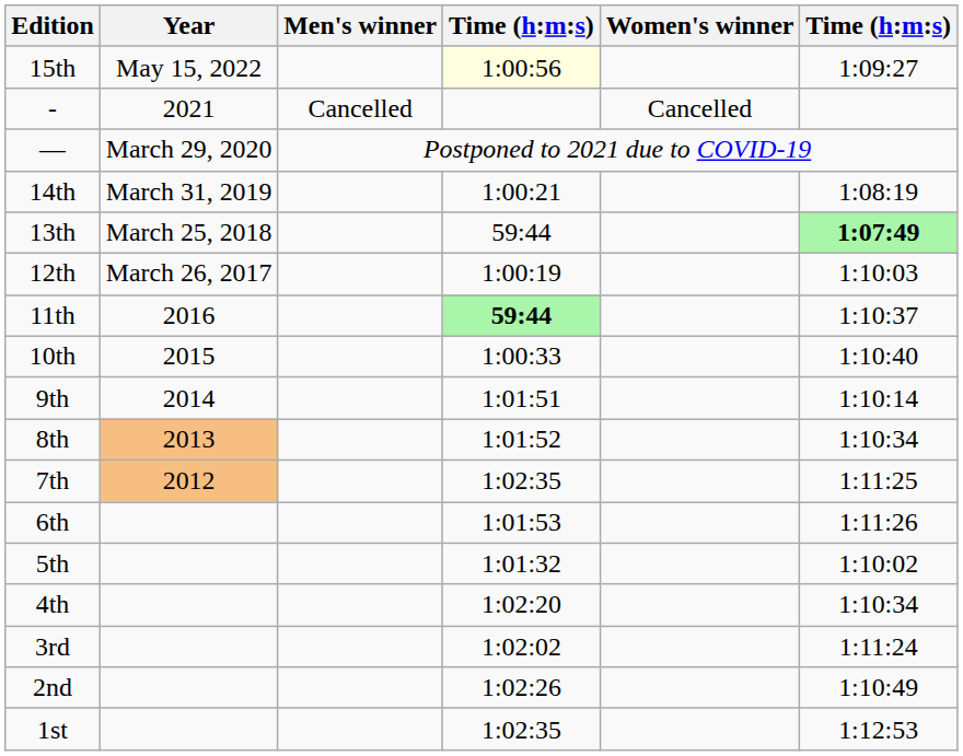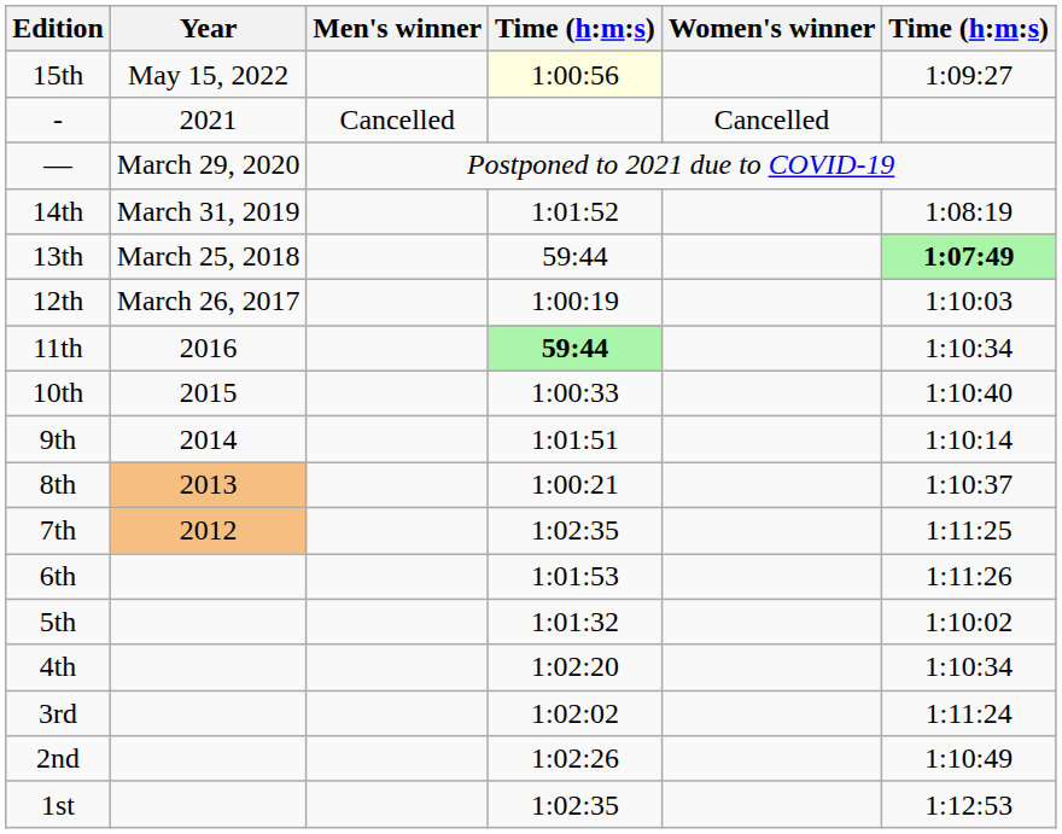 <table class="wikitable sortable" style="text-align:center">
 <tr>
 <th class=unsortable>Edition</th>
 <th>Year</th>
 <th class=unsortable>Men's winner</th>
 <th>Time (<a href='#'>h</a>:<a href='#'>m</a>:<a href='#'>s</a>)</th>
 <th class=unsortable>Women's winner</th>
 <th>Time (<a href='#'>h</a>:<a href='#'>m</a>:<a href='#'>s</a>)</th>
 </tr>
 <tr>
 <td>15th </td>
 <td>May 15, 2022</td>
 <td align=left></td>
 <td style="background: lightyellow;">1:00:56</td>
 <td align=left></td>
 <td>1:09:27</td>
 </tr>
 <tr>
 <td>-</td>
 <td>2021</td>
 <td>Cancelled</td>
 <td></td>
 <td>Cancelled</td>
 </tr>
 <tr>
 <td>—</td>
 <td>March 29, 2020</td>
 <td colspan=5 align=center><em>Postponed to 2021 due to <a href='#'>COVID-19</a></em></td>
 </tr>
 <tr>
 <td>14th</td>
 <td>March 31, 2019</td>
 <td align=left></td>
-<td>1:00:21</td>
+<td>1:01:52</td>
 <td align=left></td>
 <td>1:08:19</td>
 </tr>
 <tr>
 <td>13th</td>
 <td>March 25, 2018</td>
 <td align=left></td>
 <td>59:44</td>
 <td align=left></td>
 <td bgcolor=#A9F5A9><strong>1:07:49</strong></td>
 </tr>
 <tr>
 <td>12th</td>
 <td>March 26, 2017</td>
 <td align=left></td>
 <td>1:00:19</td>
 <td align=left></td>
 <td>1:10:03</td>
 </tr>
 <tr>
 <td>11th</td>
 <td>2016</td>
 <td align=left></td>
 <td bgcolor=#A9F5A9><strong>59:44</strong></td>
 <td align=left></td>
-<td>1:10:37</td>
+<td>1:10:34</td>
 </tr>
 <tr>
 <td>10th</td>
 <td>2015</td>
 <td align=left></td>
 <td>1:00:33</td>
 <td align=left></td>
 <td>1:10:40</td>
 </tr>
 <tr>
 <td>9th</td>
 <td>2014</td>
 <td align=left></td>
 <td>1:01:51</td>
 <td align=left></td>
 <td>1:10:14</td>
 </tr>
 <tr>
 <td>8th</td>
 <td bgcolor=#F7BE81>2013</td>
 <td align=left></td>
-<td>1:01:52</td>
+<td>1:00:21</td>
 <td align=left></td>
-<td>1:10:34</td>
+<td>1:10:37</td>
 </tr>
 <tr>
 <td>7th</td>
 <td bgcolor=#F7BE81>2012</td>
 <td align=left></td>
 <td>1:02:35</td>
 <td align=left></td>
 <td>1:11:25</td>
 </tr>
 <tr>
 <td>6th</td>
 <td></td>
 <td align=left></td>
 <td>1:01:53</td>
 <td align=left></td>
 <td>1:11:26</td>
 </tr>
 <tr>
 <td>5th</td>
 <td></td>
 <td align=left></td>
 <td>1:01:32</td>
 <td align=left></td>
 <td>1:10:02</td>
 </tr>
 <tr>
 <td>4th</td>
 <td></td>
 <td align=left></td>
 <td>1:02:20</td>
 <td align=left></td>
 <td>1:10:34</td>
 </tr>
 <tr>
 <td>3rd</td>
 <td></td>
 <td align=left></td>
 <td>1:02:02</td>
 <td align=left></td>
 <td>1:11:24</td>
 </tr>
 <tr>
 <td>2nd</td>
 <td></td>
 <td align=left></td>
 <td>1:02:26</td>
 <td align=left></td>
 <td>1:10:49</td>
 </tr>
 <tr>
 <td>1st</td>
 <td></td>
 <td align=left></td>
 <td>1:02:35</td>
 <td align=left></td>
 <td>1:12:53</td>
 </tr>
 </table>
